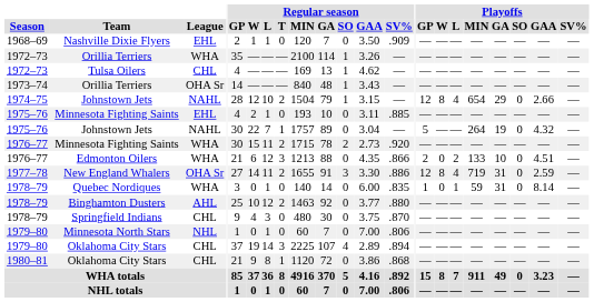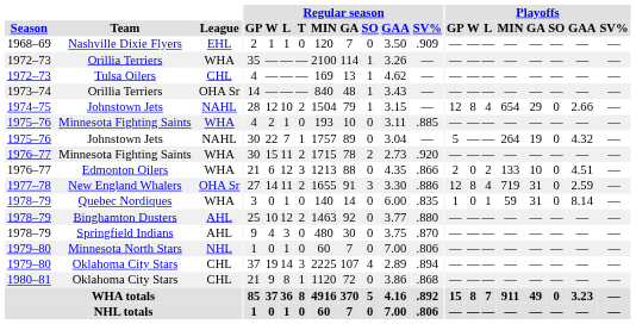 <table border="0" cellpadding="1" cellspacing="0" style="width:90%; text-align:center;">
 <tr bgcolor="#e0e0e0">
 <th colspan="3" bgcolor="#ffffff"></th>
 <th rowspan="99" bgcolor="#ffffff"></th>
 <th colspan="9" bgcolor="#e0e0e0"><a href='#'>Regular season</a></th>
 <th rowspan="99" bgcolor="#ffffff"></th>
 <th colspan="8" bgcolor="#e0e0e0"><a href='#'>Playoffs</a></th>
 </tr>
 <tr bgcolor="#e0e0e0">
 <th><a href='#'>Season</a></th>
 <th>Team</th>
 <th>League</th>
 <th>GP</th>
 <th>W</th>
 <th>L</th>
 <th>T</th>
 <th>MIN</th>
 <th>GA</th>
 <th><a href='#'>SO</a></th>
 <th><a href='#'>GAA</a></th>
 <th><a href='#'>SV%</a></th>
 <th>GP</th>
 <th>W</th>
 <th>L</th>
 <th>MIN</th>
 <th>GA</th>
 <th>SO</th>
 <th>GAA</th>
 <th>SV%</th>
 </tr>
 <tr>
 <td>1968–69</td>
 <td><a href='#'>Nashville Dixie Flyers</a></td>
 <td><a href='#'>EHL</a></td>
 <td>2</td>
 <td>1</td>
 <td>1</td>
 <td>0</td>
 <td>120</td>
 <td>7</td>
 <td>0</td>
 <td>3.50</td>
 <td>.909</td>
 <td>—</td>
 <td>—</td>
 <td>—</td>
 <td>—</td>
 <td>—</td>
 <td>—</td>
 <td>—</td>
 <td>—</td>
 </tr>
 <tr bgcolor="#f0f0f0">
 <td>1972–73</td>
 <td><a href='#'>Orillia Terriers</a></td>
 <td>WHA</td>
 <td>35</td>
 <td>—</td>
 <td>—</td>
 <td>—</td>
 <td>2100</td>
 <td>114</td>
 <td>1</td>
 <td>3.26</td>
 <td>—</td>
 <td>—</td>
 <td>—</td>
 <td>—</td>
 <td>—</td>
 <td>—</td>
 <td>—</td>
 <td>—</td>
 <td>—</td>
 </tr>
 <tr>
 <td><a href='#'>1972–73</a></td>
 <td><a href='#'>Tulsa Oilers</a></td>
 <td><a href='#'>CHL</a></td>
 <td>4</td>
 <td>—</td>
 <td>—</td>
 <td>—</td>
 <td>169</td>
 <td>13</td>
 <td>1</td>
 <td>4.62</td>
 <td>—</td>
 <td>—</td>
 <td>—</td>
 <td>—</td>
 <td>—</td>
 <td>—</td>
 <td>—</td>
 <td>—</td>
 <td>—</td>
 </tr>
 <tr bgcolor="#f0f0f0">
 <td>1973–74</td>
 <td>Orillia Terriers</td>
 <td>OHA Sr</td>
 <td>14</td>
 <td>—</td>
 <td>—</td>
 <td>—</td>
 <td>840</td>
 <td>48</td>
 <td>1</td>
 <td>3.43</td>
 <td>—</td>
 <td>—</td>
 <td>—</td>
 <td>—</td>
 <td>—</td>
 <td>—</td>
 <td>—</td>
 <td>—</td>
 <td>—</td>
 </tr>
 <tr>
 <td><a href='#'>1974–75</a></td>
 <td><a href='#'>Johnstown Jets</a></td>
 <td><a href='#'>NAHL</a></td>
 <td>28</td>
 <td>12</td>
 <td>10</td>
 <td>2</td>
 <td>1504</td>
 <td>79</td>
 <td>1</td>
 <td>3.15</td>
 <td>—</td>
 <td>12</td>
 <td>8</td>
 <td>4</td>
 <td>654</td>
 <td>29</td>
 <td>0</td>
 <td>2.66</td>
 <td>—</td>
 </tr>
 <tr bgcolor="#f0f0f0">
 <td><a href='#'>1975–76</a></td>
 <td><a href='#'>Minnesota Fighting Saints</a></td>
-<td><a href='#'>EHL</a></td>
+<td><a href='#'>WHA</a></td>
 <td>4</td>
 <td>2</td>
 <td>1</td>
 <td>0</td>
 <td>193</td>
 <td>10</td>
 <td>0</td>
 <td>3.11</td>
 <td>.885</td>
 <td>—</td>
 <td>—</td>
 <td>—</td>
 <td>—</td>
 <td>—</td>
 <td>—</td>
 <td>—</td>
 <td>—</td>
 </tr>
 <tr>
 <td><a href='#'>1975–76</a></td>
 <td>Johnstown Jets</td>
 <td>NAHL</td>
 <td>30</td>
 <td>22</td>
 <td>7</td>
 <td>1</td>
 <td>1757</td>
 <td>89</td>
 <td>0</td>
 <td>3.04</td>
 <td>—</td>
 <td>5</td>
 <td>—</td>
 <td>—</td>
 <td>264</td>
 <td>19</td>
 <td>0</td>
 <td>4.32</td>
 <td>—</td>
 </tr>
 <tr bgcolor="#f0f0f0">
 <td><a href='#'>1976–77</a></td>
 <td>Minnesota Fighting Saints</td>
 <td>WHA</td>
 <td>30</td>
 <td>15</td>
 <td>11</td>
 <td>2</td>
 <td>1715</td>
 <td>78</td>
 <td>2</td>
 <td>2.73</td>
 <td>.920</td>
 <td>—</td>
 <td>—</td>
 <td>—</td>
 <td>—</td>
 <td>—</td>
 <td>—</td>
 <td>—</td>
 <td>—</td>
 </tr>
 <tr>
 <td>1976–77</td>
 <td><a href='#'>Edmonton Oilers</a></td>
 <td>WHA</td>
 <td>21</td>
 <td>6</td>
 <td>12</td>
 <td>3</td>
 <td>1213</td>
 <td>88</td>
 <td>0</td>
 <td>4.35</td>
 <td>.866</td>
 <td>2</td>
 <td>0</td>
 <td>2</td>
 <td>133</td>
 <td>10</td>
 <td>0</td>
 <td>4.51</td>
 <td>—</td>
 </tr>
 <tr bgcolor="#f0f0f0">
 <td><a href='#'>1977–78</a></td>
 <td><a href='#'>New England Whalers</a></td>
 <td><a href='#'>OHA Sr</a></td>
 <td>27</td>
 <td>14</td>
 <td>11</td>
 <td>2</td>
 <td>1655</td>
 <td>91</td>
 <td>3</td>
 <td>3.30</td>
 <td>.886</td>
 <td>12</td>
 <td>8</td>
 <td>4</td>
 <td>719</td>
 <td>31</td>
 <td>0</td>
 <td>2.59</td>
 <td>—</td>
 </tr>
 <tr>
 <td><a href='#'>1978–79</a></td>
 <td><a href='#'>Quebec Nordiques</a></td>
 <td>WHA</td>
 <td>3</td>
 <td>0</td>
 <td>1</td>
 <td>0</td>
 <td>140</td>
 <td>14</td>
 <td>0</td>
 <td>6.00</td>
 <td>.835</td>
 <td>1</td>
 <td>0</td>
 <td>1</td>
 <td>59</td>
 <td>31</td>
 <td>0</td>
 <td>8.14</td>
 <td>—</td>
 </tr>
 <tr bgcolor="#f0f0f0">
 <td><a href='#'>1978–79</a></td>
 <td><a href='#'>Binghamton Dusters</a></td>
 <td><a href='#'>AHL</a></td>
 <td>25</td>
 <td>10</td>
 <td>12</td>
 <td>2</td>
 <td>1463</td>
 <td>92</td>
 <td>0</td>
 <td>3.77</td>
 <td>.880</td>
 <td>—</td>
 <td>—</td>
 <td>—</td>
 <td>—</td>
 <td>—</td>
 <td>—</td>
 <td>—</td>
 <td>—</td>
 </tr>
 <tr>
 <td>1978–79</td>
 <td><a href='#'>Springfield Indians</a></td>
-<td>CHL</td>
+<td>AHL</td>
 <td>9</td>
 <td>4</td>
 <td>3</td>
 <td>0</td>
 <td>480</td>
 <td>30</td>
 <td>0</td>
 <td>3.75</td>
 <td>.870</td>
 <td>—</td>
 <td>—</td>
 <td>—</td>
 <td>—</td>
 <td>—</td>
 <td>—</td>
 <td>—</td>
 <td>—</td>
 </tr>
 <tr bgcolor="#f0f0f0">
 <td><a href='#'>1979–80</a></td>
 <td><a href='#'>Minnesota North Stars</a></td>
 <td><a href='#'>NHL</a></td>
 <td>1</td>
 <td>0</td>
 <td>1</td>
 <td>0</td>
 <td>60</td>
 <td>7</td>
 <td>0</td>
 <td>7.00</td>
 <td>.806</td>
 <td>—</td>
 <td>—</td>
 <td>—</td>
 <td>—</td>
 <td>—</td>
 <td>—</td>
 <td>—</td>
 <td>—</td>
 </tr>
 <tr>
 <td><a href='#'>1979–80</a></td>
 <td><a href='#'>Oklahoma City Stars</a></td>
 <td>CHL</td>
 <td>37</td>
 <td>19</td>
 <td>14</td>
 <td>3</td>
 <td>2225</td>
 <td>107</td>
 <td>4</td>
 <td>2.89</td>
 <td>.894</td>
 <td>—</td>
 <td>—</td>
 <td>—</td>
 <td>—</td>
 <td>—</td>
 <td>—</td>
 <td>—</td>
 <td>—</td>
 </tr>
 <tr bgcolor="#f0f0f0">
 <td><a href='#'>1980–81</a></td>
 <td>Oklahoma City Stars</td>
 <td>CHL</td>
 <td>21</td>
 <td>9</td>
 <td>8</td>
 <td>1</td>
 <td>1120</td>
 <td>72</td>
 <td>0</td>
 <td>3.86</td>
 <td>.868</td>
 <td>—</td>
 <td>—</td>
 <td>—</td>
 <td>—</td>
 <td>—</td>
 <td>—</td>
 <td>—</td>
 <td>—</td>
 </tr>
 <tr bgcolor="#e0e0e0">
 <th colspan=3>WHA totals</th>
 <th>85</th>
 <th>37</th>
 <th>36</th>
 <th>8</th>
 <th>4916</th>
 <th>370</th>
 <th>5</th>
 <th>4.16</th>
 <th>.892</th>
 <th>15</th>
 <th>8</th>
 <th>7</th>
 <th>911</th>
 <th>49</th>
 <th>0</th>
 <th>3.23</th>
 <th>—</th>
 </tr>
 <tr bgcolor="#e0e0e0">
 <th colspan=3>NHL totals</th>
 <th>1</th>
 <th>0</th>
 <th>1</th>
 <th>0</th>
 <th>60</th>
 <th>7</th>
 <th>0</th>
 <th>7.00</th>
 <th>.806</th>
 <th>—</th>
 <th>—</th>
 <th>—</th>
 <th>—</th>
 <th>—</th>
 <th>—</th>
 <th>—</th>
 <th>—</th>
 </tr>
 </table>
